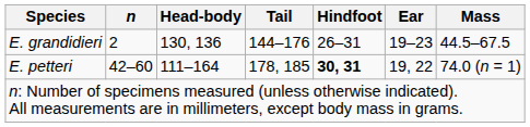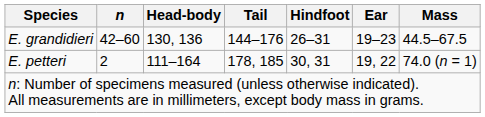 <table class="wikitable" style="float: right; margin:0 0 0.5em 1em">
 <tr>
 <th>Species</th>
 <th><em>n</em></th>
 <th>Head-body</th>
 <th>Tail</th>
 <th>Hindfoot</th>
 <th>Ear</th>
 <th>Mass</th>
 </tr>
 <tr>
 <td><em>E. grandidieri</em></td>
-<td>2</td>
+<td>42–60</td>
 <td>130, 136</td>
 <td>144–176</td>
 <td>26–31</td>
 <td>19–23</td>
 <td>44.5–67.5</td>
 </tr>
 <tr>
 <td><em>E. petteri</em></td>
-<td>42–60</td>
+<td>2</td>
 <td>111–164</td>
 <td>178, 185</td>
-<td><strong>30, 31</strong></td>
+<td>30, 31</td>
 <td>19, 22</td>
 <td>74.0 (<em>n</em> = 1)</td>
 </tr>
 <tr>
 <td colspan="7"><em>n</em>: Number of specimens measured (unless otherwise indicated).<br>All measurements are in millimeters, except body mass in grams.</td>
 </tr>
 </table>
